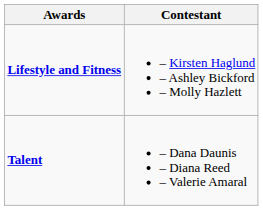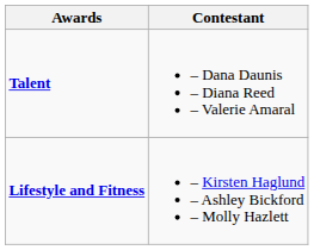 <table class="wikitable">
 <tr>
 <th>Awards</th>
 <th>Contestant</th>
 </tr>
 <tr>
+<td><strong><a href='#'>Talent</a></strong></td>
+<td><br><ul><li> – Dana Daunis</li><li> – Diana Reed</li><li> – Valerie Amaral</li></ul></td>
+</tr>
+<tr>
 <td><strong><a href='#'>Lifestyle and Fitness</a></strong></td>
 <td><br><ul><li> – <a href='#'>Kirsten Haglund</a></li><li> – Ashley Bickford</li><li> – Molly Hazlett</li></ul></td>
 </tr>
-<tr>
-<td><strong><a href='#'>Talent</a></strong></td>
-<td><br><ul><li> – Dana Daunis</li><li> – Diana Reed</li><li> – Valerie Amaral</li></ul></td>
-</tr>
 </table>
